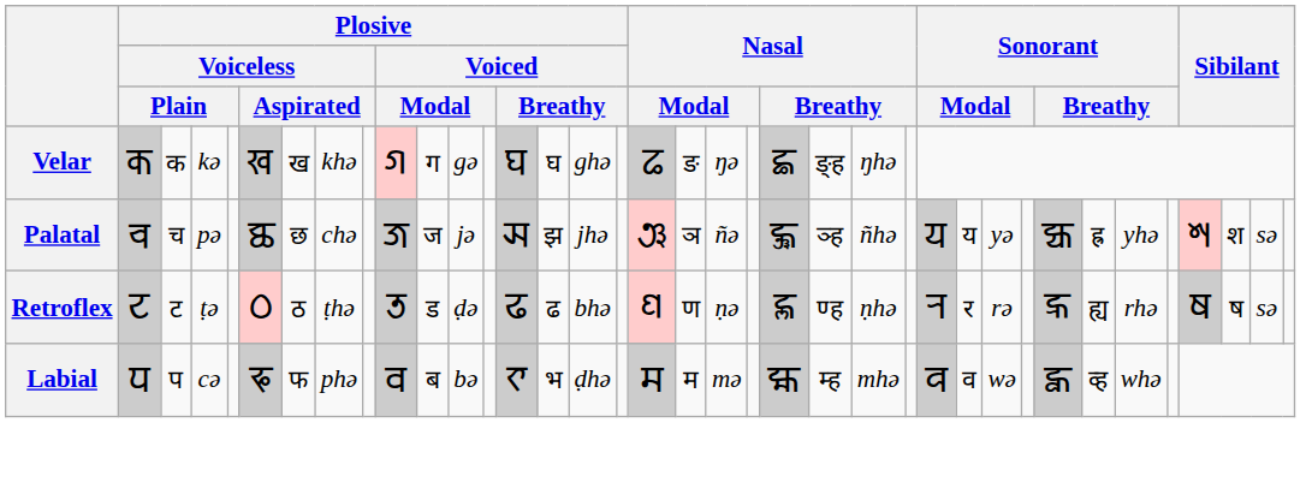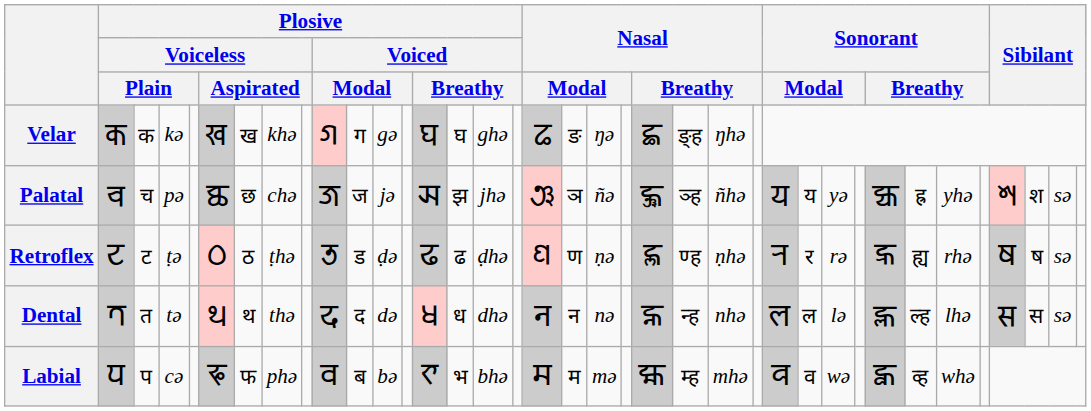 <table class="wikitable" style="text-align:center">
 <tr bgcolor="#CCCCCC">
 <th bgcolor="#FFFFFF" rowspan="3"></th>
 <th colspan="16"><a href='#'>Plosive</a></th>
 <th colspan="8" rowspan="2"><a href='#'>Nasal</a></th>
 <th colspan="8" rowspan="2"><a href='#'>Sonorant</a></th>
 <th colspan="4" rowspan="3"><a href='#'>Sibilant</a></th>
 </tr>
 <tr bgcolor="#CCCCCC">
 <th colspan="8"><a href='#'>Voiceless</a></th>
 <th colspan="8"><a href='#'>Voiced</a></th>
 </tr>
 <tr bgcolor="#CCCCCC">
 <th colspan="4"><a href='#'>Plain</a></th>
 <th colspan="4"><a href='#'>Aspirated</a></th>
 <th colspan="4"><a href='#'>Modal</a></th>
 <th colspan="4"><a href='#'>Breathy</a></th>
 <th colspan="4"><a href='#'>Modal</a></th>
 <th colspan="4"><a href='#'>Breathy</a></th>
 <th colspan="4"><a href='#'>Modal</a></th>
 <th colspan="4"><a href='#'>Breathy</a></th>
 </tr>
 <tr align="center">
 <th><a href='#'>Velar</a></th>
 <td bgcolor="#CCCCCC" style="font-size:24px">𑐎</td>
 <td>क</td>
 <td><em>kə</em></td>
 <td></td>
 <td bgcolor="#CCCCCC" style="font-size:24px">𑐏</td>
 <td>ख</td>
 <td><em>khə</em></td>
 <td></td>
 <td bgcolor="#FFCCCC" style="font-size:24px">𑐐</td>
 <td>ग</td>
 <td><em>gə</em></td>
 <td></td>
 <td bgcolor="#CCCCCC" style="font-size:24px">𑐑</td>
 <td>घ</td>
 <td><em>ghə</em></td>
 <td></td>
 <td bgcolor="#CCCCCC" style="font-size:24px">𑐒</td>
 <td>ङ</td>
 <td><em>ŋə</em></td>
 <td></td>
 <td bgcolor="#CCCCCC" style="font-size:24px">𑐓</td>
 <td>ङ्ह</td>
 <td><em>ŋhə</em></td>
 <td></td>
 <td colspan="12"></td>
 </tr>
 <tr align="center">
 <th><a href='#'>Palatal</a></th>
 <td bgcolor="#CCCCCC" style="font-size:24px">𑐔</td>
 <td>च</td>
 <td><em>pə</em></td>
 <td></td>
 <td bgcolor="#CCCCCC" style="font-size:24px">𑐕</td>
 <td>छ</td>
 <td><em>chə</em></td>
 <td></td>
 <td bgcolor="#CCCCCC" style="font-size:24px">𑐖</td>
 <td>ज</td>
 <td><em>jə</em></td>
 <td></td>
 <td bgcolor="#CCCCCC" style="font-size:24px">𑐗</td>
 <td>झ</td>
 <td><em>jhə</em></td>
 <td></td>
 <td bgcolor="#FFCCCC" style="font-size:24px">𑐘</td>
 <td>ञ</td>
 <td><em>ñə</em></td>
 <td></td>
 <td bgcolor="#CCCCCC" style="font-size:24px">𑐙</td>
 <td>ञ्ह</td>
 <td><em>ñhə</em></td>
 <td></td>
 <td bgcolor="#CCCCCC" style="font-size:24px">𑐫</td>
 <td>य</td>
 <td><em>yə</em></td>
 <td></td>
 <td bgcolor="#CCCCCC" style="font-size:24px">𑐴𑑂𑐫</td>
 <td>ह्र</td>
 <td><em>yhə</em></td>
 <td></td>
 <td bgcolor="#FFCCCC" style="font-size:24px">𑐱</td>
 <td>श</td>
 <td><em>sə</em></td>
 <td></td>
 </tr>
 <tr align="center">
 <th><a href='#'>Retroflex</a></th>
 <td bgcolor="#CCCCCC" style="font-size:24px">𑐚</td>
 <td>ट</td>
 <td><em>ṭə</em></td>
 <td></td>
 <td bgcolor="#FFCCCC" style="font-size:24px">𑐛</td>
 <td>ठ</td>
 <td><em>ṭhə</em></td>
 <td></td>
 <td bgcolor="#CCCCCC" style="font-size:24px">𑐜</td>
 <td>ड</td>
 <td><em>ḍə</em></td>
 <td></td>
 <td bgcolor="#CCCCCC" style="font-size:24px">𑐝</td>
 <td>ढ</td>
-<td><em>bhə</em></td>
+<td><em>ḍhə</em></td>
 <td></td>
 <td bgcolor="#FFCCCC" style="font-size:24px">𑐞</td>
 <td>ण</td>
 <td><em>ṇə</em></td>
 <td></td>
 <td bgcolor="#CCCCCC" style="font-size:24px">𑐴𑑂𑐞</td>
 <td>ण्ह</td>
 <td><em>ṇhə</em></td>
 <td></td>
 <td bgcolor="#CCCCCC" style="font-size:24px">𑐬</td>
 <td>र</td>
 <td><em>rə</em></td>
 <td></td>
 <td bgcolor="#CCCCCC" style="font-size:24px">𑐭</td>
 <td>ह्य</td>
 <td><em>rhə</em></td>
 <td></td>
 <td bgcolor="#CCCCCC" style="font-size:24px">𑐲</td>
 <td>ष</td>
 <td><em>sə</em></td>
 <td></td>
 </tr>
 <tr align="center">
+<th><a href='#'>Dental</a></th>
+<td bgcolor="#CCCCCC" style="font-size:24px">𑐟</td>
+<td>त</td>
+<td><em>tə</em></td>
+<td></td>
+<td bgcolor="#FFCCCC" style="font-size:24px">𑐠</td>
+<td>थ</td>
+<td><em>thə</em></td>
+<td></td>
+<td bgcolor="#CCCCCC" style="font-size:24px">𑐡</td>
+<td>द</td>
+<td><em>də</em></td>
+<td></td>
+<td bgcolor="#FFCCCC" style="font-size:24px">𑐢</td>
+<td>ध</td>
+<td><em>dhə</em></td>
+<td></td>
+<td bgcolor="#CCCCCC" style="font-size:24px">𑐣</td>
+<td>न</td>
+<td><em>nə</em></td>
+<td></td>
+<td bgcolor="#CCCCCC" style="font-size:24px">𑐤</td>
+<td>न्ह</td>
+<td><em>nhə</em></td>
+<td></td>
+<td bgcolor="#CCCCCC" style="font-size:24px">𑐮</td>
+<td>ल</td>
+<td><em>lə</em></td>
+<td></td>
+<td bgcolor="#CCCCCC" style="font-size:24px">𑐯</td>
+<td>ल्ह</td>
+<td><em>lhə</em></td>
+<td></td>
+<td bgcolor="#CCCCCC" style="font-size:24px">𑐳</td>
+<td>स</td>
+<td><em>sə</em></td>
+<td></td>
+</tr>
+<tr align="center">
 <th><a href='#'>Labial</a></th>
 <td bgcolor="#CCCCCC" style="font-size:24px">𑐥</td>
 <td>प</td>
 <td><em>cə</em></td>
 <td></td>
 <td bgcolor="#CCCCCC" style="font-size:24px">𑐦</td>
 <td>फ</td>
 <td><em>phə</em></td>
 <td></td>
 <td bgcolor="#CCCCCC" style="font-size:24px">𑐧</td>
 <td>ब</td>
 <td><em>bə</em></td>
 <td></td>
 <td bgcolor="#CCCCCC" style="font-size:24px">𑐨</td>
 <td>भ</td>
-<td><em>ḍhə</em></td>
+<td><em>bhə</em></td>
 <td></td>
 <td bgcolor="#CCCCCC" style="font-size:24px">𑐩</td>
 <td>म</td>
 <td><em>mə</em></td>
 <td></td>
 <td bgcolor="#CCCCCC" style="font-size:24px">𑐪</td>
 <td>म्ह</td>
 <td><em>mhə</em></td>
 <td></td>
 <td bgcolor="#CCCCCC" style="font-size:24px">𑐰</td>
 <td>व</td>
 <td><em>wə</em></td>
 <td></td>
 <td bgcolor="#CCCCCC" style="font-size:24px">𑐴𑑂𑐰</td>
 <td>व्ह</td>
 <td><em>whə</em></td>
 <td></td>
 <td colspan="4"></td>
 </tr>
 </table>
